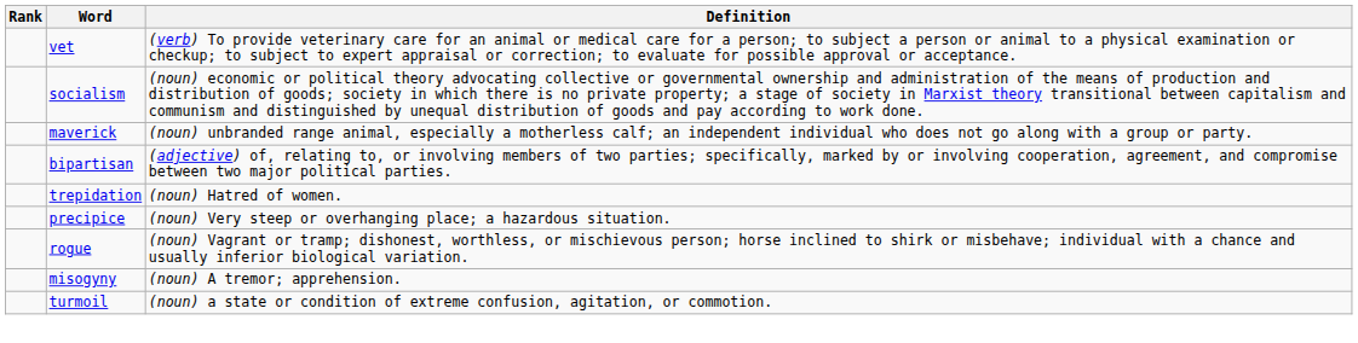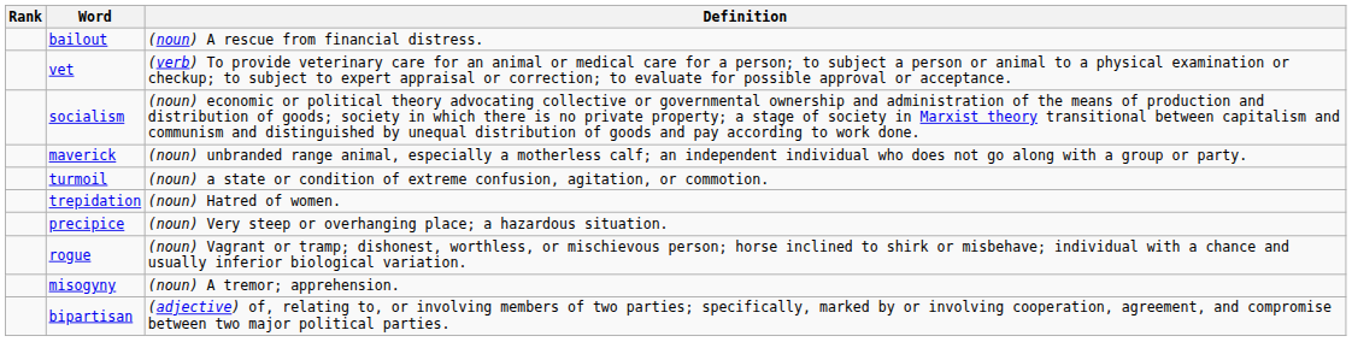 <table class="wikitable">
 <tr>
 <th>Rank</th>
 <th>Word</th>
 <th>Definition</th>
+</tr>
+<tr>
+<td></td>
+<td><a href='#'>bailout</a></td>
+<td><em>(<a href='#'>noun</a>)</em> A rescue from financial distress.</td>
 </tr>
 <tr>
 <td></td>
 <td><a href='#'>vet</a></td>
 <td><em>(<a href='#'>verb</a>)</em> To provide veterinary care for an animal or medical care for a person; to subject a person or animal to a physical examination or checkup; to subject to expert appraisal or correction; to evaluate for possible approval or acceptance.</td>
 </tr>
 <tr>
 <td></td>
 <td><a href='#'>socialism</a></td>
 <td><em>(noun)</em>  economic or political theory advocating collective or governmental ownership and administration of the means of production and distribution of goods; society in which there is no private property;  a stage of society in <a href='#'>Marxist theory</a> transitional between capitalism and communism and distinguished by unequal distribution of goods and pay according to work done.</td>
 </tr>
 <tr>
 <td></td>
 <td><a href='#'>maverick</a></td>
 <td><em>(noun)</em> unbranded range animal, especially a motherless calf;  an independent individual who does not go along with a group or party.</td>
 </tr>
 <tr>
 <td></td>
-<td><a href='#'>bipartisan</a></td>
-<td><em>(<a href='#'>adjective</a>)</em> of, relating to, or involving members of two parties; specifically,  marked by or involving cooperation, agreement, and compromise between two major political parties.</td>
+<td><a href='#'>turmoil</a></td>
+<td><em>(noun)</em>  a state or condition of extreme confusion, agitation, or commotion.</td>
 </tr>
 <tr>
 <td></td>
 <td><a href='#'>trepidation</a></td>
 <td><em>(noun)</em> Hatred of women.</td>
 </tr>
 <tr>
 <td></td>
 <td><a href='#'>precipice</a></td>
 <td><em>(noun)</em> Very steep or overhanging place; a hazardous situation.</td>
 </tr>
 <tr>
 <td></td>
 <td><a href='#'>rogue</a></td>
 <td><em>(noun)</em> Vagrant or tramp; dishonest, worthless, or mischievous person; horse inclined to shirk or misbehave; individual with a chance and usually inferior biological variation.</td>
 </tr>
 <tr>
 <td></td>
 <td><a href='#'>misogyny</a></td>
 <td><em>(noun)</em> A tremor; apprehension.</td>
 </tr>
 <tr>
 <td></td>
-<td><a href='#'>turmoil</a></td>
-<td><em>(noun)</em>  a state or condition of extreme confusion, agitation, or commotion.</td>
+<td><a href='#'>bipartisan</a></td>
+<td><em>(<a href='#'>adjective</a>)</em> of, relating to, or involving members of two parties; specifically,  marked by or involving cooperation, agreement, and compromise between two major political parties.</td>
 </tr>
 </table>
